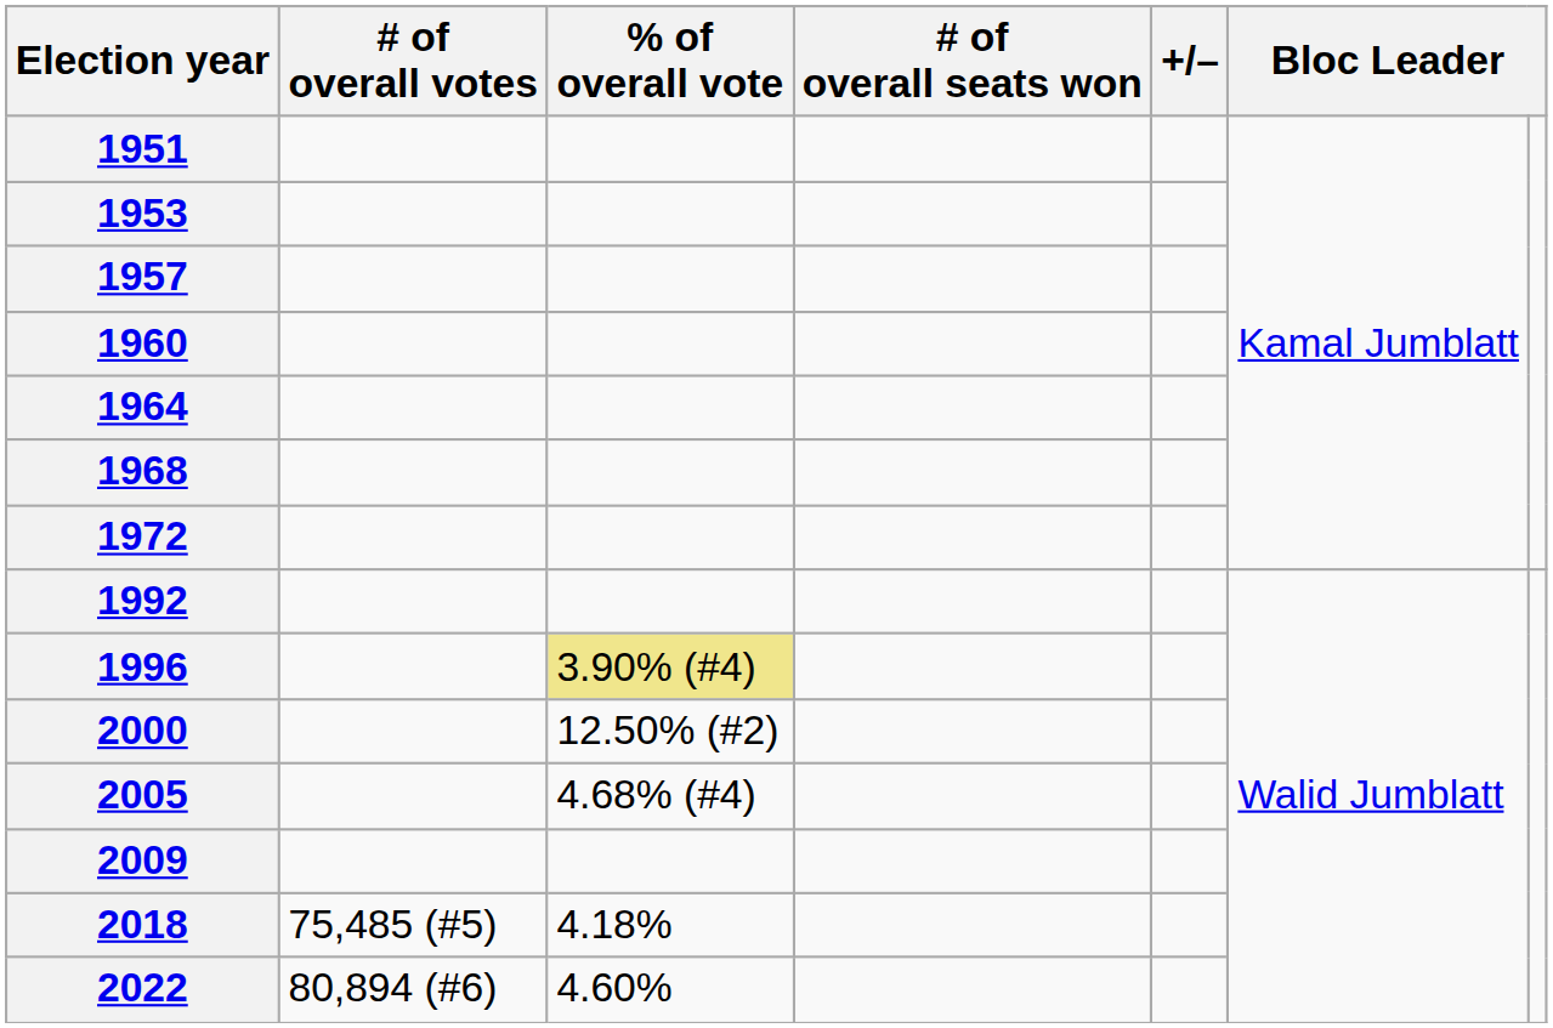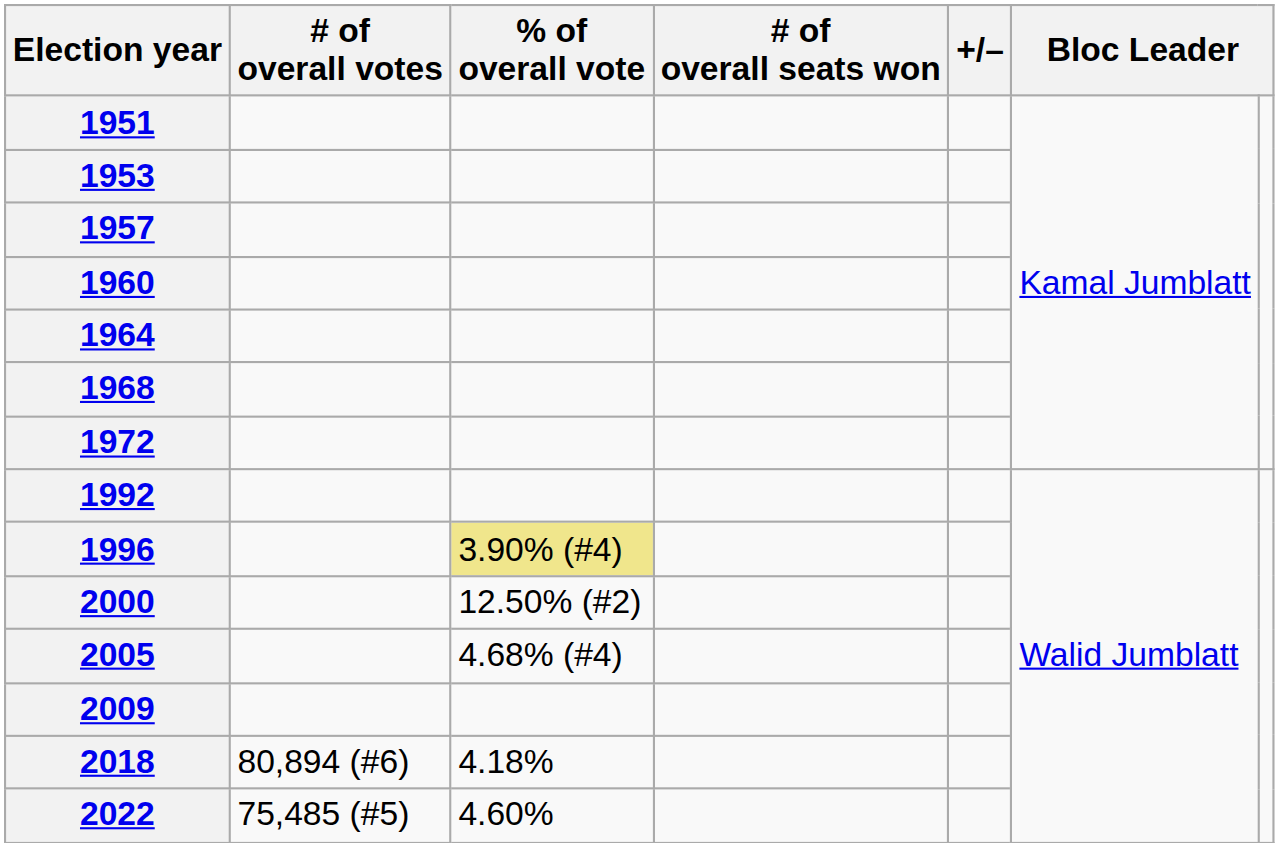 <table class="wikitable">
 <tr>
 <th>Election year</th>
 <th># of<br>overall votes</th>
 <th>% of<br>overall vote</th>
 <th># of<br>overall seats won</th>
 <th>+/–</th>
 <th colspan="2">Bloc Leader</th>
 </tr>
 <tr>
 <th><a href='#'>1951</a></th>
 <td></td>
 <td></td>
 <td></td>
 <td></td>
 <td rowspan="7"><a href='#'>Kamal Jumblatt</a></td>
 <td rowspan="7"></td>
 </tr>
 <tr>
 <th><a href='#'>1953</a></th>
 <td></td>
 <td></td>
 <td></td>
 <td></td>
 </tr>
 <tr>
 <th><a href='#'>1957</a></th>
 <td></td>
 <td></td>
 <td></td>
 <td></td>
 </tr>
 <tr>
 <th><a href='#'>1960</a></th>
 <td></td>
 <td></td>
 <td></td>
 <td></td>
 </tr>
 <tr>
 <th><a href='#'>1964</a></th>
 <td></td>
 <td></td>
 <td></td>
 <td></td>
 </tr>
 <tr>
 <th><a href='#'>1968</a></th>
 <td></td>
 <td></td>
 <td></td>
 <td></td>
 </tr>
 <tr>
 <th><a href='#'>1972</a></th>
 <td></td>
 <td></td>
 <td></td>
 <td></td>
 </tr>
 <tr>
 <th><a href='#'>1992</a></th>
 <td></td>
 <td></td>
 <td></td>
 <td></td>
 <td rowspan="7"><a href='#'>Walid Jumblatt</a></td>
 <td rowspan="7"></td>
 </tr>
 <tr>
 <th><a href='#'>1996</a></th>
 <td></td>
 <td style="background: khaki;">3.90% (#4)</td>
 <td></td>
 <td></td>
 </tr>
 <tr>
 <th><a href='#'>2000</a></th>
 <td></td>
 <td>12.50% (#2)</td>
 <td></td>
 <td></td>
 </tr>
 <tr>
 <th><a href='#'>2005</a></th>
 <td></td>
 <td>4.68% (#4)</td>
 <td></td>
 <td></td>
 </tr>
 <tr>
 <th><a href='#'>2009</a></th>
 <td></td>
 <td></td>
 <td></td>
 <td></td>
 </tr>
 <tr>
 <th><a href='#'>2018</a></th>
-<td>75,485 (#5)</td>
+<td>80,894 (#6)</td>
 <td>4.18%</td>
 <td></td>
 <td></td>
 </tr>
 <tr>
 <th><a href='#'>2022</a></th>
-<td>80,894 (#6)</td>
+<td>75,485 (#5)</td>
 <td>4.60%</td>
 <td></td>
 <td></td>
 </tr>
 </table>
